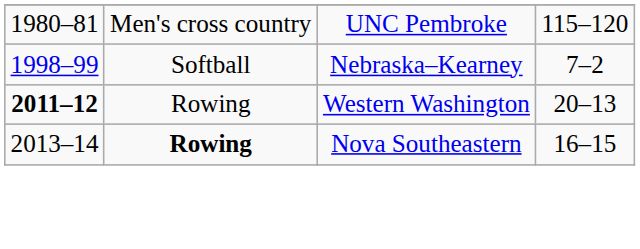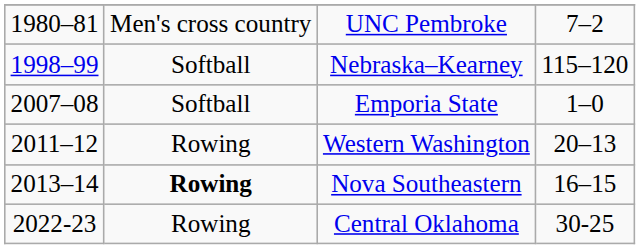 <table class="wikitable" style="text-align:center">
 <tr align="center">
 </tr>
 <tr align="center" bgcolor="">
 <td>1980–81</td>
 <td>Men's cross country</td>
 <td><a href='#'>UNC Pembroke</a></td>
-<td>115–120</td>
+<td>7–2</td>
 </tr>
 <tr align="center" bgcolor="">
 <td><a href='#'>1998–99</a></td>
 <td>Softball</td>
 <td><a href='#'>Nebraska–Kearney</a></td>
-<td>7–2</td>
+<td>115–120</td>
 </tr>
 <tr align="center" bgcolor="">
-<td><strong>2011–12</strong></td>
+<td>2007–08</td>
+<td>Softball</td>
+<td><a href='#'>Emporia State</a></td>
+<td>1–0</td>
+</tr>
+<tr align="center" bgcolor="">
+<td>2011–12</td>
 <td>Rowing</td>
 <td><a href='#'>Western Washington</a></td>
 <td>20–13</td>
 </tr>
 <tr align="center" bgcolor="">
 <td>2013–14</td>
 <td><strong>Rowing</strong></td>
 <td><a href='#'>Nova Southeastern</a></td>
 <td>16–15</td>
 </tr>
+<tr>
+<td>2022-23</td>
+<td>Rowing</td>
+<td><a href='#'>Central Oklahoma</a></td>
+<td>30-25</td>
+</tr>
 </table>
